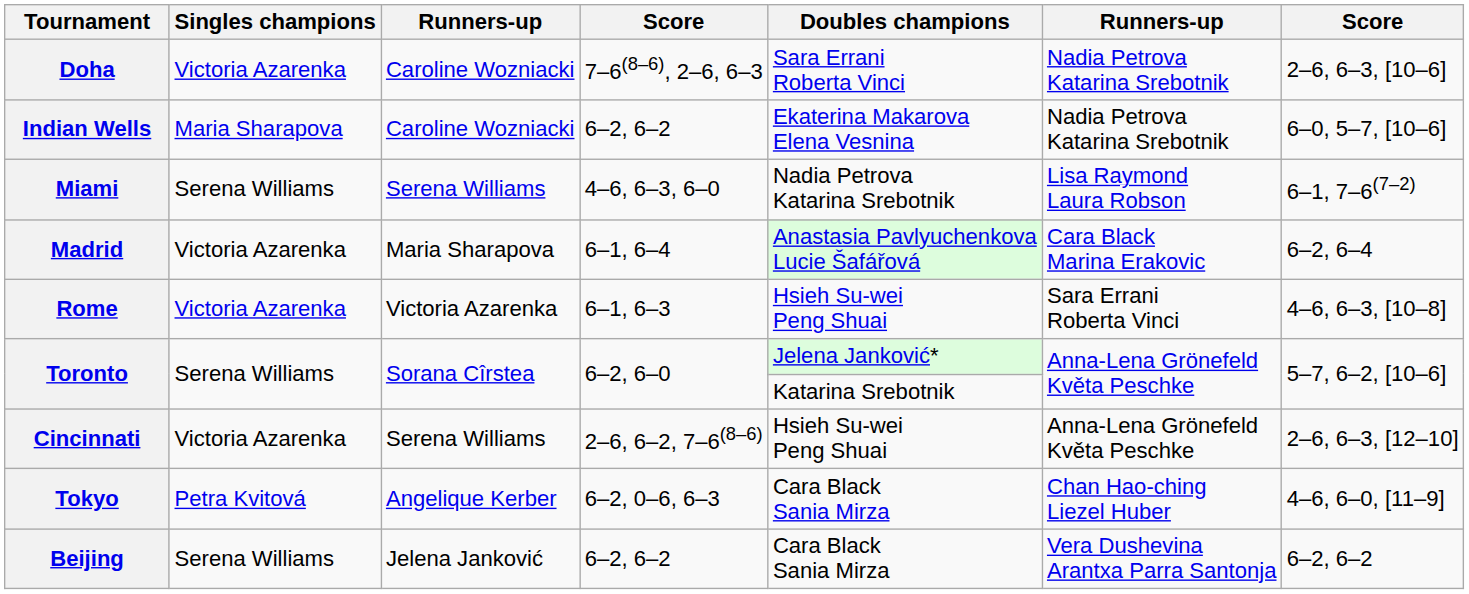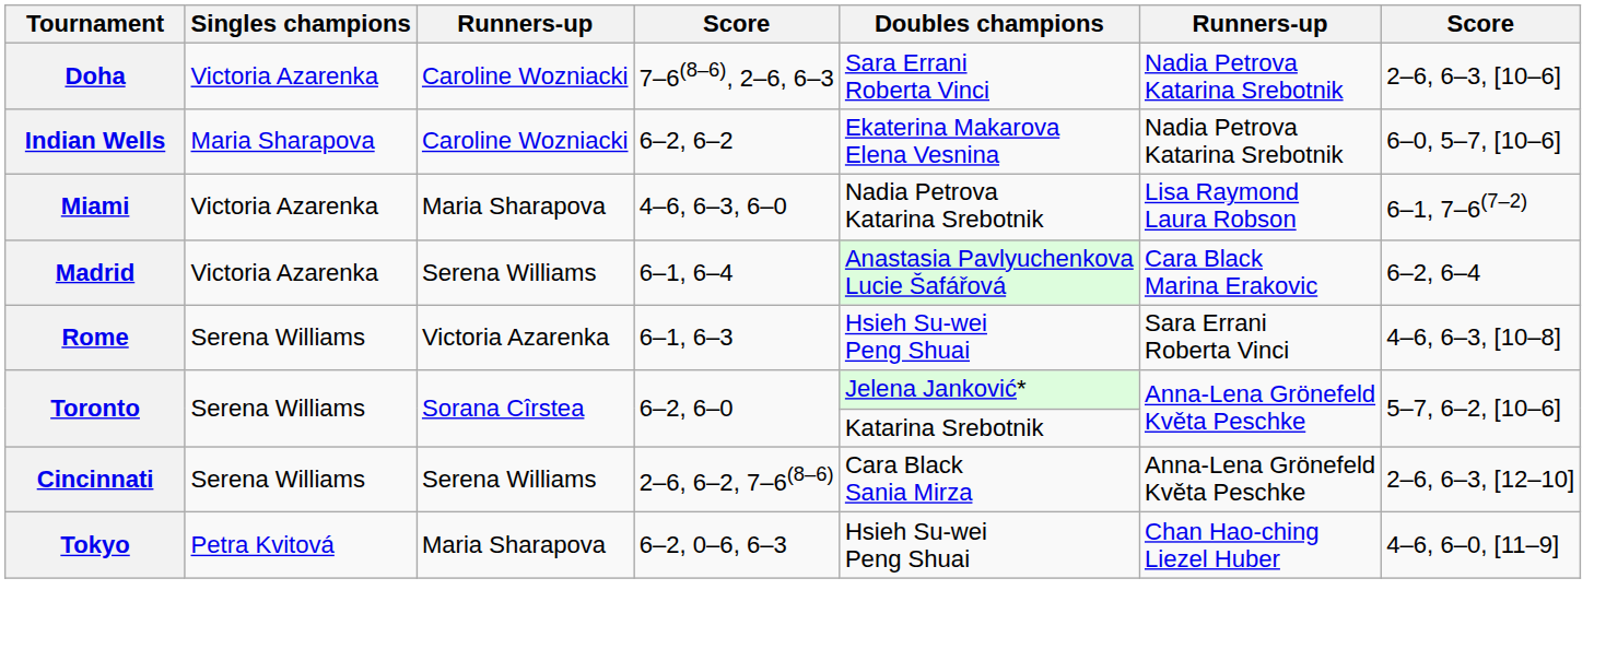 <table class="wikitable plainrowheaders">
 <tr>
 <th scope="col" style="min-width:7em">Tournament</th>
 <th scope="col">Singles champions</th>
 <th scope="col">Runners-up</th>
 <th scope="col">Score</th>
 <th scope="col">Doubles champions</th>
 <th scope="col">Runners-up</th>
 <th scope="col">Score</th>
 </tr>
 <tr>
 <th scope="row"><strong><a href='#'>Doha</a></strong><br></th>
 <td> <a href='#'>Victoria Azarenka</a></td>
 <td> <a href='#'>Caroline Wozniacki</a></td>
 <td>7–6<sup>(8–6)</sup>, 2–6, 6–3</td>
 <td> <a href='#'>Sara Errani</a> <br>  <a href='#'>Roberta Vinci</a></td>
 <td> <a href='#'>Nadia Petrova</a> <br>  <a href='#'>Katarina Srebotnik</a></td>
 <td>2–6, 6–3, [10–6]</td>
 </tr>
 <tr>
 <th scope="row"><strong><a href='#'>Indian Wells</a></strong><br></th>
 <td> <a href='#'>Maria Sharapova</a></td>
 <td> <a href='#'>Caroline Wozniacki</a></td>
 <td>6–2, 6–2</td>
 <td> <a href='#'>Ekaterina Makarova</a> <br>  <a href='#'>Elena Vesnina</a></td>
 <td> Nadia Petrova <br>  Katarina Srebotnik</td>
 <td>6–0, 5–7, [10–6]</td>
 </tr>
 <tr>
 <th scope="row"><strong><a href='#'>Miami</a></strong><br></th>
-<td> Serena Williams</td>
-<td> <a href='#'>Serena Williams</a></td>
+<td> Victoria Azarenka</td>
+<td> Maria Sharapova</td>
 <td>4–6, 6–3, 6–0</td>
 <td> Nadia Petrova <br>  Katarina Srebotnik</td>
 <td> <a href='#'>Lisa Raymond</a> <br>  <a href='#'>Laura Robson</a></td>
 <td>6–1, 7–6<sup>(7–2)</sup></td>
 </tr>
 <tr>
 <th scope="row"><strong><a href='#'>Madrid</a></strong><br></th>
 <td> Victoria Azarenka</td>
-<td> Maria Sharapova</td>
+<td> Serena Williams</td>
 <td>6–1, 6–4</td>
 <td style="background:#ddfddd"> <a href='#'>Anastasia Pavlyuchenkova</a> <br>  <a href='#'>Lucie Šafářová</a></td>
 <td> <a href='#'>Cara Black</a> <br>  <a href='#'>Marina Erakovic</a></td>
 <td>6–2, 6–4</td>
 </tr>
 <tr>
 <th scope="row"><strong><a href='#'>Rome</a></strong><br></th>
-<td> <a href='#'>Victoria Azarenka</a></td>
+<td> Serena Williams</td>
 <td> Victoria Azarenka</td>
 <td>6–1, 6–3</td>
 <td> <a href='#'>Hsieh Su-wei</a> <br>  <a href='#'>Peng Shuai</a></td>
 <td> Sara Errani <br>  Roberta Vinci</td>
 <td>4–6, 6–3, [10–8]</td>
 </tr>
 <tr>
 <th scope="row" rowspan=2><strong><a href='#'>Toronto</a></strong><br></th>
 <td rowspan="2"> Serena Williams</td>
 <td rowspan="2"> <a href='#'>Sorana Cîrstea</a></td>
 <td rowspan="2">6–2, 6–0</td>
 <td style="background:#ddfddd"> <a href='#'>Jelena Janković</a>*</td>
 <td rowspan="2"> <a href='#'>Anna-Lena Grönefeld</a> <br>  <a href='#'>Květa Peschke</a></td>
 <td rowspan="2">5–7, 6–2, [10–6]</td>
 </tr>
 <tr>
 <td> Katarina Srebotnik</td>
 </tr>
 <tr>
 <th scope="row"><strong><a href='#'>Cincinnati</a></strong><br></th>
-<td> Victoria Azarenka</td>
+<td> Serena Williams</td>
 <td> Serena Williams</td>
 <td>2–6, 6–2, 7–6<sup>(8–6)</sup></td>
-<td> Hsieh Su-wei <br>  Peng Shuai</td>
+<td> Cara Black <br>  <a href='#'>Sania Mirza</a></td>
 <td> Anna-Lena Grönefeld <br>  Květa Peschke</td>
 <td>2–6, 6–3, [12–10]</td>
 </tr>
 <tr>
 <th scope="row"><strong><a href='#'>Tokyo</a></strong><br></th>
 <td> <a href='#'>Petra Kvitová</a></td>
-<td> <a href='#'>Angelique Kerber</a></td>
+<td> Maria Sharapova</td>
 <td>6–2, 0–6, 6–3</td>
-<td> Cara Black <br>  <a href='#'>Sania Mirza</a></td>
+<td> Hsieh Su-wei <br>  Peng Shuai</td>
 <td> <a href='#'>Chan Hao-ching</a> <br>  <a href='#'>Liezel Huber</a></td>
 <td>4–6, 6–0, [11–9]</td>
 </tr>
-<tr>
-<th scope="row"><strong><a href='#'>Beijing</a></strong><br></th>
-<td> Serena Williams</td>
-<td> Jelena Janković</td>
-<td>6–2, 6–2</td>
-<td> Cara Black <br>  Sania Mirza</td>
-<td> <a href='#'>Vera Dushevina</a> <br>  <a href='#'>Arantxa Parra Santonja</a></td>
-<td>6–2, 6–2</td>
-</tr>
 </table>
